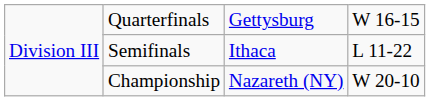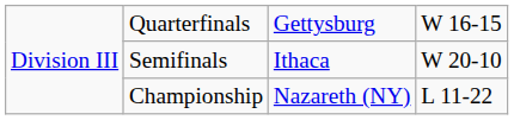 <table class="wikitable">
 <tr>
 <td rowspan="3"><a href='#'>Division III</a></td>
 <td>Quarterfinals</td>
 <td><a href='#'>Gettysburg</a></td>
 <td>W 16-15</td>
 </tr>
 <tr>
 <td>Semifinals</td>
 <td><a href='#'>Ithaca</a></td>
-<td>L 11-22</td>
+<td>W 20-10</td>
 </tr>
 <tr>
 <td>Championship</td>
 <td><a href='#'>Nazareth (NY)</a></td>
-<td>W 20-10</td>
+<td>L 11-22</td>
 </tr>
 </table>
